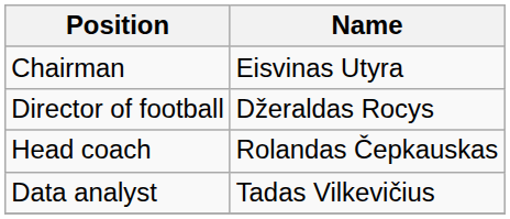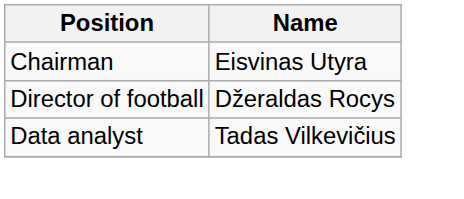 <table class="wikitable">
 <tr>
 <th>Position</th>
 <th>Name</th>
 </tr>
 <tr>
 <td>Chairman</td>
 <td> Eisvinas Utyra</td>
 </tr>
 <tr>
 <td>Director of football</td>
 <td> Džeraldas Rocys</td>
 </tr>
 <tr>
-<td>Head coach</td>
-<td> Rolandas Čepkauskas</td>
-</tr>
-<tr>
 <td>Data analyst</td>
 <td> Tadas Vilkevičius</td>
 </tr>
 <tr>
 </tr>
 </table>
